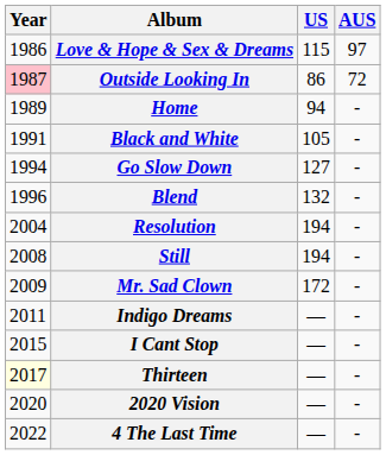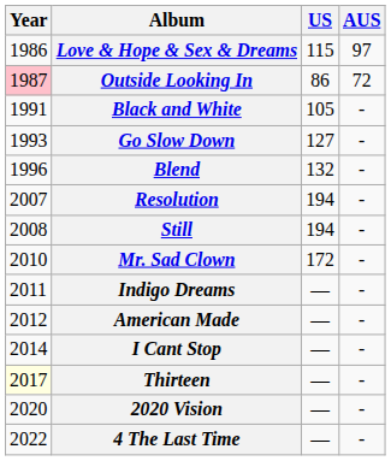 <table class="wikitable plainrowheaders">
 <tr>
 <th scope="col">Year</th>
 <th scope="col">Album</th>
 <th scope="col"><a href='#'>US</a><br></th>
 <th scope="col"><a href='#'>AUS</a></th>
 </tr>
 <tr>
 <td>1986</td>
 <th scope="row"><em><a href='#'>Love & Hope & Sex & Dreams</a></em></th>
 <td style="text-align:center;">115</td>
 <td style="text-align:center;">97</td>
 </tr>
 <tr>
 <td style="background: pink;">1987</td>
 <th scope="row"><em><a href='#'>Outside Looking In</a></em></th>
 <td style="text-align:center;">86</td>
 <td style="text-align:center;">72</td>
 </tr>
 <tr>
-<td>1989</td>
-<th scope="row"><em><a href='#'>Home</a></em></th>
-<td style="text-align:center;">94</td>
-<td style="text-align:center;">-</td>
-</tr>
-<tr>
 <td>1991</td>
 <th scope="row"><em><a href='#'>Black and White</a></em></th>
 <td style="text-align:center;">105</td>
 <td style="text-align:center;">-</td>
 </tr>
 <tr>
-<td>1994</td>
+<td>1993</td>
 <th scope="row"><em><a href='#'>Go Slow Down</a></em></th>
 <td style="text-align:center;">127</td>
 <td style="text-align:center;">-</td>
 </tr>
 <tr>
 <td>1996</td>
 <th scope="row"><em><a href='#'>Blend</a></em></th>
 <td style="text-align:center;">132</td>
 <td style="text-align:center;">-</td>
 </tr>
 <tr>
-<td>2004</td>
+<td>2007</td>
 <th scope="row"><em><a href='#'>Resolution</a></em></th>
 <td style="text-align:center;">194</td>
 <td style="text-align:center;">-</td>
 </tr>
 <tr>
 <td>2008</td>
 <th scope="row"><em><a href='#'>Still</a></em></th>
 <td style="text-align:center;">194</td>
 <td style="text-align:center;">-</td>
 </tr>
 <tr>
-<td>2009</td>
+<td>2010</td>
 <th scope="row"><em><a href='#'>Mr. Sad Clown</a></em></th>
 <td style="text-align:center;">172</td>
 <td style="text-align:center;">-</td>
 </tr>
 <tr>
 <td>2011</td>
 <th scope="row"><em>Indigo Dreams</em></th>
 <td style="text-align:center;">—</td>
 <td style="text-align:center;">-</td>
 </tr>
 <tr>
-<td>2015</td>
+<td>2012</td>
+<th scope="row"><em>American Made</em></th>
+<td style="text-align:center;">—</td>
+<td style="text-align:center;">-</td>
+</tr>
+<tr>
+<td>2014</td>
 <th scope="row"><em>I Cant Stop</em></th>
 <td style="text-align:center;">—</td>
 <td style="text-align:center;">-</td>
 </tr>
 <tr>
 <td style="background: lightyellow;">2017</td>
 <th scope="row"><em>Thirteen</em></th>
 <td style="text-align:center;">—</td>
 <td style="text-align:center;">-</td>
 </tr>
 <tr>
 <td>2020</td>
 <th scope="row"><em>2020 Vision</em></th>
 <td style="text-align:center;">—</td>
 <td style="text-align:center;">-</td>
 </tr>
 <tr>
 <td>2022</td>
 <th scope="row"><em>4 The Last Time</em></th>
 <td style="text-align:center;">—</td>
 <td style="text-align:center;">-</td>
 </tr>
 </table>
